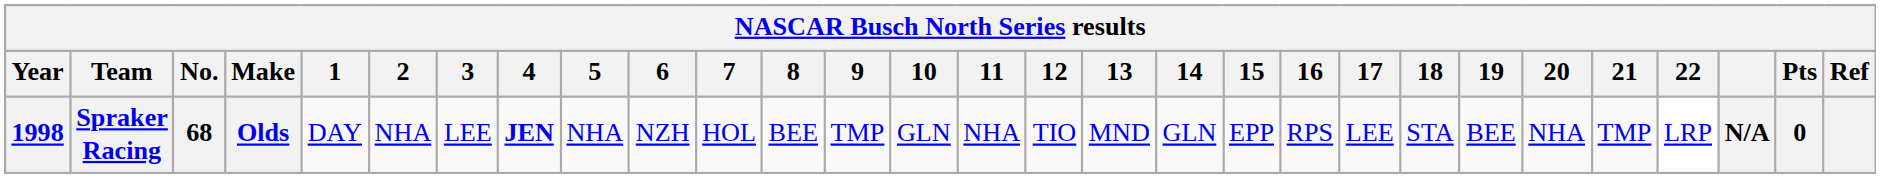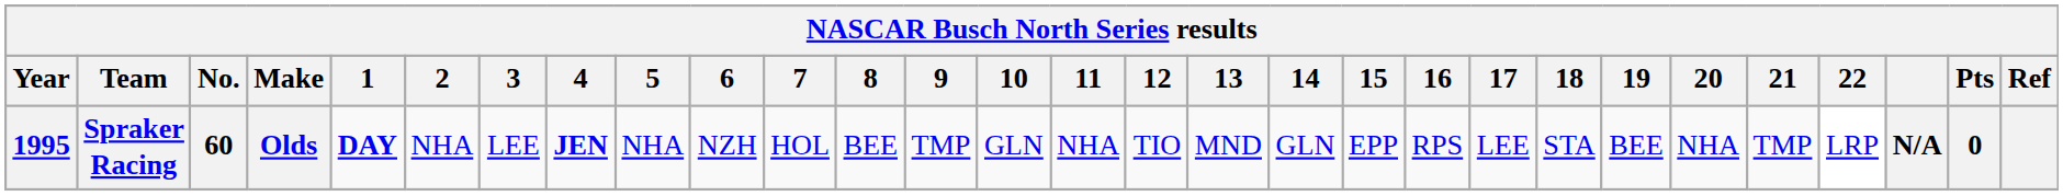 <table class="wikitable" style="text-align:center; font-size:75%">
 <tr>
 <th colspan=36><a href='#'>NASCAR Busch North Series</a> results</th>
 </tr>
 <tr>
 <th>Year</th>
 <th>Team</th>
 <th>No.</th>
 <th>Make</th>
 <th>1</th>
 <th>2</th>
 <th>3</th>
 <th>4</th>
 <th>5</th>
 <th>6</th>
 <th>7</th>
 <th>8</th>
 <th>9</th>
 <th>10</th>
 <th>11</th>
 <th>12</th>
 <th>13</th>
 <th>14</th>
 <th>15</th>
 <th>16</th>
 <th>17</th>
 <th>18</th>
 <th>19</th>
 <th>20</th>
 <th>21</th>
 <th>22</th>
 <th></th>
 <th>Pts</th>
 <th>Ref</th>
 </tr>
 <tr>
-<th><a href='#'>1998</a></th>
+<th><a href='#'>1995</a></th>
 <th><a href='#'>Spraker Racing</a></th>
-<th>68</th>
+<th>60</th>
 <th><a href='#'>Olds</a></th>
-<td><a href='#'>DAY</a></td>
+<td><strong><a href='#'>DAY</a></strong></td>
 <td><a href='#'>NHA</a></td>
 <td><a href='#'>LEE</a></td>
 <td><strong><a href='#'>JEN</a></strong></td>
 <td><a href='#'>NHA</a></td>
 <td><a href='#'>NZH</a></td>
 <td><a href='#'>HOL</a></td>
 <td><a href='#'>BEE</a></td>
 <td><a href='#'>TMP</a></td>
 <td><a href='#'>GLN</a></td>
 <td><a href='#'>NHA</a></td>
 <td><a href='#'>TIO</a></td>
 <td><a href='#'>MND</a></td>
 <td><a href='#'>GLN</a></td>
 <td><a href='#'>EPP</a></td>
 <td><a href='#'>RPS</a></td>
 <td><a href='#'>LEE</a></td>
 <td><a href='#'>STA</a></td>
 <td><a href='#'>BEE</a></td>
 <td><a href='#'>NHA</a></td>
 <td><a href='#'>TMP</a></td>
 <td style="background:#FFFFFF;"><a href='#'>LRP</a><br></td>
 <th>N/A</th>
 <th>0</th>
 <th></th>
 </tr>
 </table>
